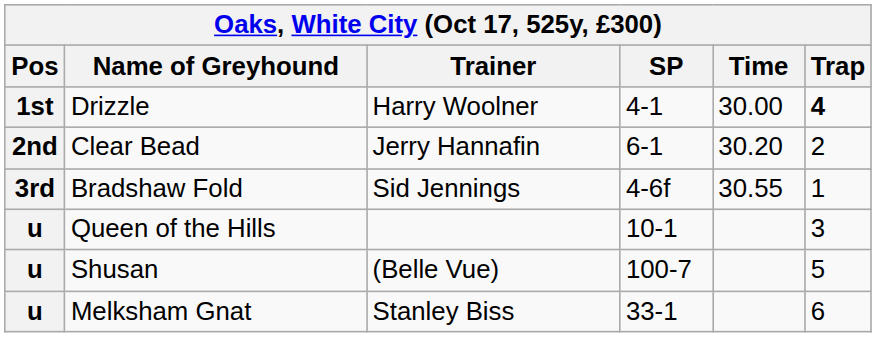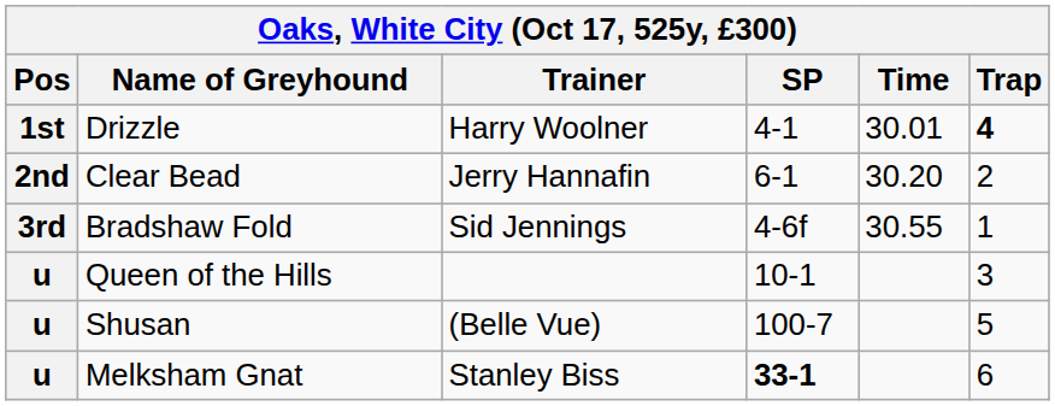 <table class="wikitable">
 <tr>
 <th colspan="6"><a href='#'>Oaks</a>, <a href='#'>White City</a> (Oct 17, 525y, £300)</th>
 </tr>
 <tr>
 <th width=30>Pos</th>
 <th width=180>Name of Greyhound</th>
 <th width=150>Trainer</th>
 <th width=50>SP</th>
 <th width=50>Time</th>
 <th width=30>Trap</th>
 </tr>
 <tr>
 <th>1st</th>
 <td>Drizzle</td>
 <td>Harry Woolner</td>
 <td>4-1</td>
-<td>30.00</td>
+<td>30.01</td>
 <td><strong>4</strong></td>
 </tr>
 <tr>
 <th>2nd</th>
 <td>Clear Bead</td>
 <td>Jerry Hannafin</td>
 <td>6-1</td>
 <td>30.20</td>
 <td>2</td>
 </tr>
 <tr>
 <th>3rd</th>
 <td>Bradshaw Fold</td>
 <td>Sid Jennings</td>
 <td>4-6f</td>
 <td>30.55</td>
 <td>1</td>
 </tr>
 <tr>
 <th>u</th>
 <td>Queen of the Hills</td>
 <td></td>
 <td>10-1</td>
 <td></td>
 <td>3</td>
 </tr>
 <tr>
 <th>u</th>
 <td>Shusan</td>
 <td>(Belle Vue)</td>
 <td>100-7</td>
 <td></td>
 <td>5</td>
 </tr>
 <tr>
 <th>u</th>
 <td>Melksham Gnat</td>
 <td>Stanley Biss</td>
-<td>33-1</td>
+<td><strong>33-1</strong></td>
 <td></td>
 <td>6</td>
 </tr>
 </table>
